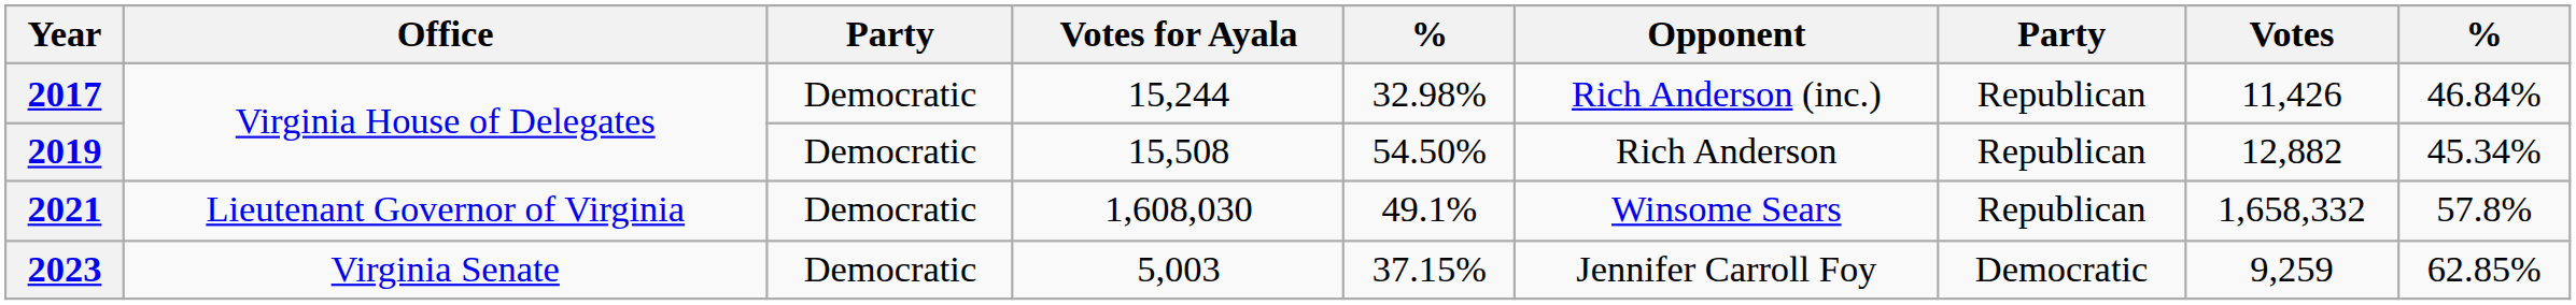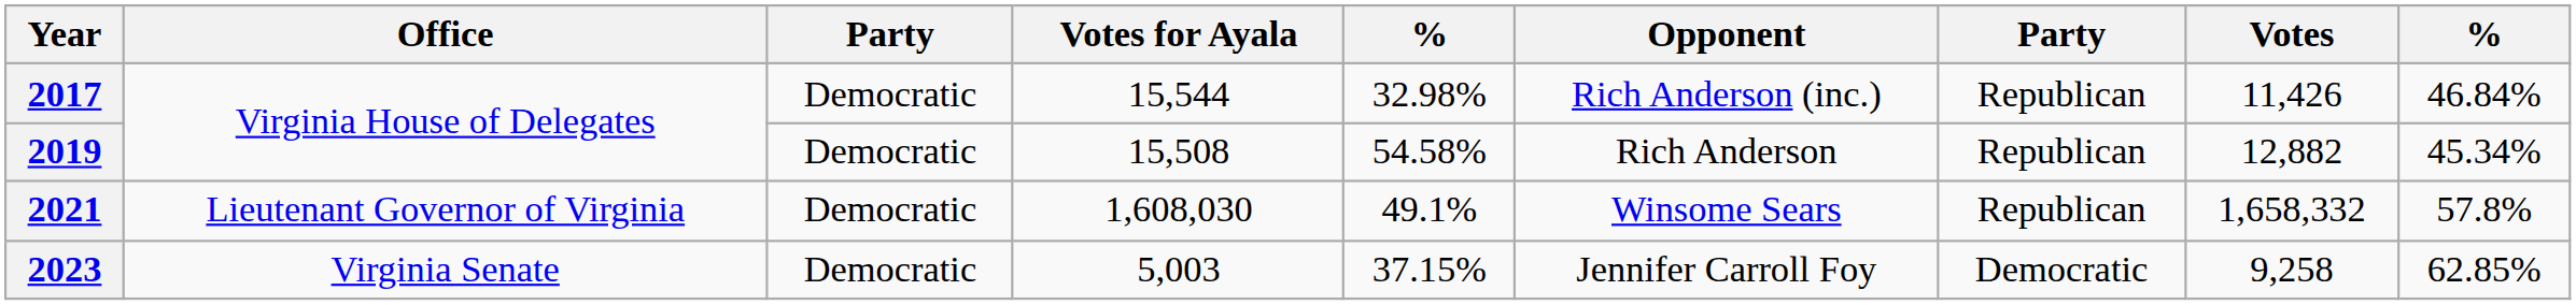 <table class="wikitable sortable" style="width:70%; text-align: center;">
 <tr>
 <th>Year</th>
 <th>Office</th>
 <th>Party</th>
 <th>Votes for Ayala</th>
 <th>%</th>
 <th>Opponent</th>
 <th>Party</th>
 <th>Votes</th>
 <th>%</th>
 </tr>
 <tr>
 <th><a href='#'>2017</a></th>
 <td rowspan=2><a href='#'>Virginia House of Delegates</a></td>
 <td> Democratic</td>
-<td>15,244</td>
+<td>15,544</td>
 <td>32.98%</td>
 <td><a href='#'>Rich Anderson</a> (inc.)</td>
 <td>Republican</td>
 <td>11,426</td>
 <td>46.84%</td>
 </tr>
 <tr>
 <th><a href='#'>2019</a></th>
 <td> Democratic</td>
 <td>15,508</td>
-<td>54.50%</td>
+<td>54.58%</td>
 <td>Rich Anderson</td>
 <td>Republican</td>
 <td>12,882</td>
 <td>45.34%</td>
 </tr>
 <tr>
 <th><a href='#'>2021</a></th>
 <td><a href='#'>Lieutenant Governor of Virginia</a></td>
 <td>Democratic</td>
 <td>1,608,030</td>
 <td>49.1%</td>
 <td><a href='#'>Winsome Sears</a></td>
 <td> Republican</td>
 <td>1,658,332</td>
 <td>57.8%</td>
 </tr>
 <tr>
 <th><a href='#'>2023</a></th>
 <td><a href='#'>Virginia Senate</a></td>
 <td>Democratic</td>
 <td>5,003</td>
 <td>37.15%</td>
 <td>Jennifer Carroll Foy</td>
 <td> Democratic</td>
-<td>9,259</td>
+<td>9,258</td>
 <td>62.85%</td>
 </tr>
 </table>
